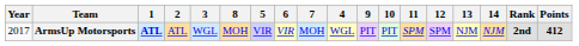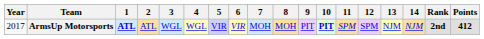 <table class="wikitable" style="text-align:center; font-size:85%">
 <tr>
 <th>Year</th>
 <th>Team</th>
 <th>1</th>
 <th>2</th>
 <th>3</th>
-<th>8</th>
+<th>4</th>
 <th>5</th>
 <th>6</th>
 <th>7</th>
-<th>4</th>
+<th>8</th>
 <th>9</th>
 <th>10</th>
 <th>11</th>
 <th>12</th>
 <th>13</th>
 <th>14</th>
 <th>Rank</th>
 <th>Points</th>
 </tr>
 <tr>
 <td>2017</td>
 <th nowrap>ArmsUp Motorsports</th>
 <td style="background:#CFEAFF;"><strong><a href='#'>ATL</a><br></strong></td>
 <td style="background:#FFDF9F;"><a href='#'>ATL</a><br></td>
 <td style="background:#CFEAFF;"><a href='#'>WGL</a><br></td>
-<td style="background:#FFDF9F;"><a href='#'>MOH</a><br></td>
+<td style="background:#FFFFBF;"><a href='#'>WGL</a><br></td>
 <td style="background:#CFCFFF;"><a href='#'>VIR</a><br></td>
 <td style="background:#FFFFBF;"><em><a href='#'>VIR</a></em><br></td>
 <td style="background:#CFEAFF;"><a href='#'>MOH</a><br></td>
-<td style="background:#FFFFBF;"><a href='#'>WGL</a><br></td>
+<td style="background:#FFDF9F;"><a href='#'>MOH</a><br></td>
 <td style="background:#EFCFFF;"><a href='#'>PIT</a><br></td>
-<td style="background:#DFFFDF;"><a href='#'>PIT</a><br></td>
+<td style="background:#DFFFDF;"><strong><a href='#'>PIT</a><br></strong></td>
 <td style="background:#FFDF9F;"><em><a href='#'>SPM</a></em><br></td>
 <td style="background:#EFCFFF;"><a href='#'>SPM</a><br></td>
 <td style="background:#FFFFBF;"><a href='#'>NJM</a><br></td>
 <td style="background:#FFDF9F;"><em><a href='#'>NJM</a></em><br></td>
 <th style="background:#DFDFDF;">2nd</th>
 <th style="background:#DFDFDF;">412</th>
 </tr>
 </table>
